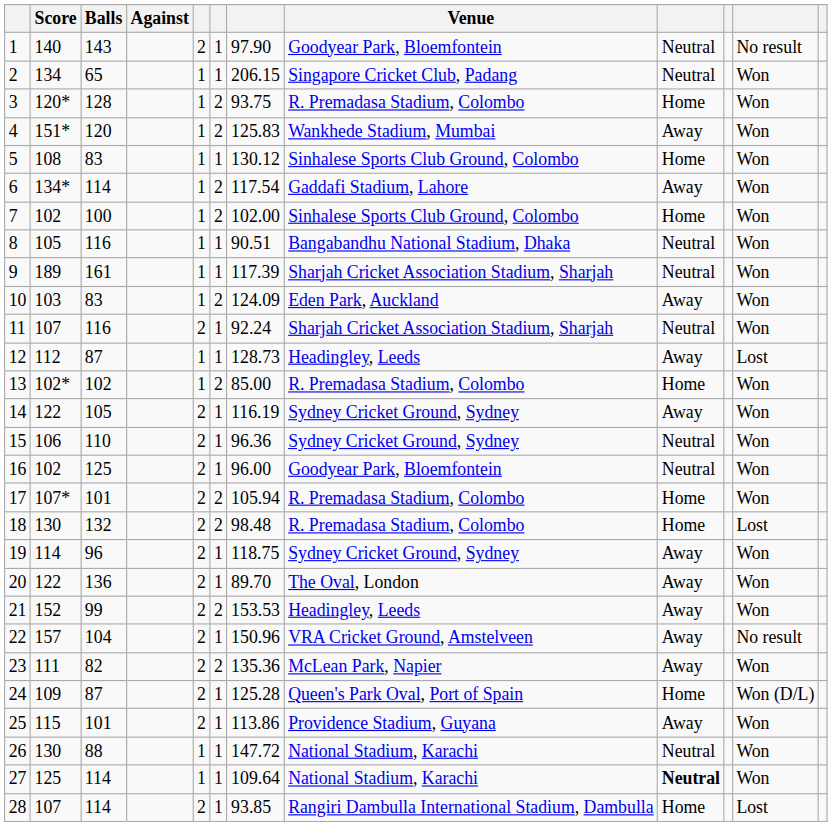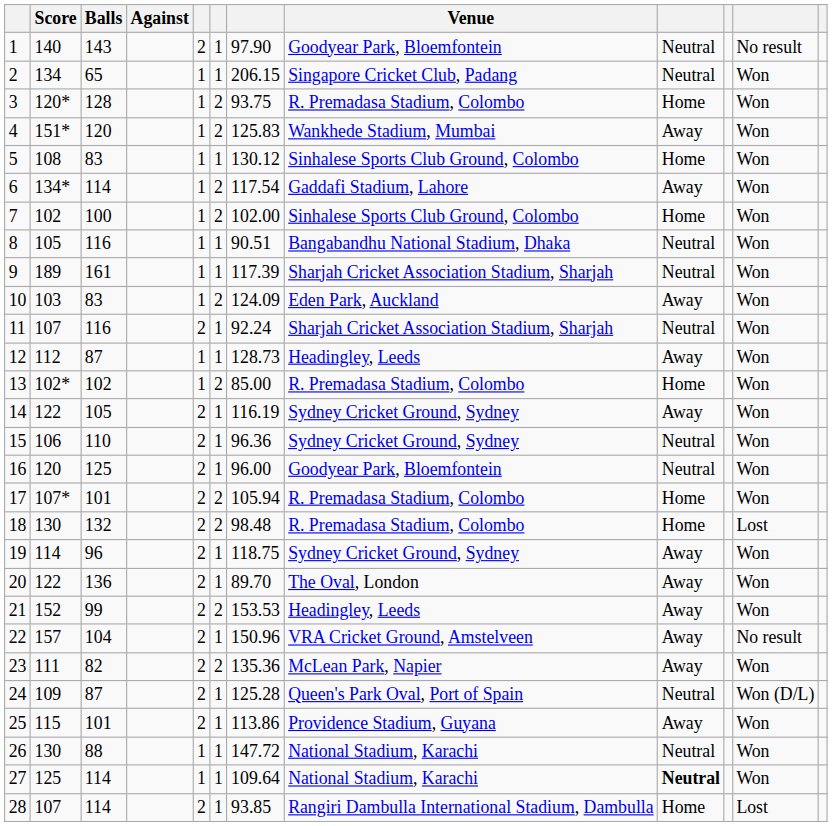 <table class="wikitable sortable">
 <tr>
 <th></th>
 <th>Score</th>
 <th>Balls</th>
 <th>Against</th>
 <th><a href='#'></a></th>
 <th><a href='#'></a></th>
 <th><a href='#'></a></th>
 <th>Venue</th>
 <th></th>
 <th></th>
 <th></th>
 <th class=unsortable></th>
 </tr>
 <tr>
 <td>1</td>
 <td> 140</td>
 <td>143</td>
 <td></td>
 <td>2</td>
 <td>1</td>
 <td>97.90</td>
 <td><a href='#'>Goodyear Park</a>, <a href='#'>Bloemfontein</a></td>
 <td>Neutral</td>
 <td></td>
 <td>No result</td>
 <td></td>
 </tr>
 <tr>
 <td>2</td>
 <td> 134 </td>
 <td>65</td>
 <td></td>
 <td>1</td>
 <td>1</td>
 <td>206.15</td>
 <td><a href='#'>Singapore Cricket Club</a>,  <a href='#'>Padang</a></td>
 <td>Neutral</td>
 <td></td>
 <td>Won</td>
 <td></td>
 </tr>
 <tr>
 <td>3</td>
 <td> 120* </td>
 <td>128</td>
 <td></td>
 <td>1</td>
 <td>2</td>
 <td>93.75</td>
 <td><a href='#'>R. Premadasa Stadium</a>, <a href='#'>Colombo</a></td>
 <td>Home</td>
 <td></td>
 <td>Won</td>
 <td></td>
 </tr>
 <tr>
 <td>4</td>
 <td> 151* </td>
 <td>120</td>
 <td></td>
 <td>1</td>
 <td>2</td>
 <td>125.83</td>
 <td><a href='#'>Wankhede Stadium</a>, <a href='#'>Mumbai</a></td>
 <td>Away</td>
 <td></td>
 <td>Won</td>
 <td></td>
 </tr>
 <tr>
 <td>5</td>
 <td> 108 </td>
 <td>83</td>
 <td></td>
 <td>1</td>
 <td>1</td>
 <td>130.12</td>
 <td><a href='#'>Sinhalese Sports Club Ground</a>, <a href='#'>Colombo</a></td>
 <td>Home</td>
 <td></td>
 <td>Won</td>
 <td></td>
 </tr>
 <tr>
 <td>6</td>
 <td> 134* </td>
 <td>114</td>
 <td></td>
 <td>1</td>
 <td>2</td>
 <td>117.54</td>
 <td><a href='#'>Gaddafi Stadium</a>, <a href='#'>Lahore</a></td>
 <td>Away</td>
 <td></td>
 <td>Won</td>
 <td></td>
 </tr>
 <tr>
 <td>7</td>
 <td> 102  </td>
 <td>100</td>
 <td></td>
 <td>1</td>
 <td>2</td>
 <td>102.00</td>
 <td><a href='#'>Sinhalese Sports Club Ground</a>, <a href='#'>Colombo</a></td>
 <td>Home</td>
 <td></td>
 <td>Won</td>
 <td></td>
 </tr>
 <tr>
 <td>8</td>
 <td> 105  </td>
 <td>116</td>
 <td></td>
 <td>1</td>
 <td>1</td>
 <td>90.51</td>
 <td><a href='#'>Bangabandhu National Stadium</a>, <a href='#'>Dhaka</a></td>
 <td>Neutral</td>
 <td></td>
 <td>Won</td>
 <td></td>
 </tr>
 <tr>
 <td>9</td>
 <td> 189  </td>
 <td>161</td>
 <td></td>
 <td>1</td>
 <td>1</td>
 <td>117.39</td>
 <td><a href='#'>Sharjah Cricket Association Stadium</a>, <a href='#'>Sharjah</a></td>
 <td>Neutral</td>
 <td></td>
 <td>Won</td>
 <td></td>
 </tr>
 <tr>
 <td>10</td>
 <td> 103  </td>
 <td>83</td>
 <td></td>
 <td>1</td>
 <td>2</td>
 <td>124.09</td>
 <td><a href='#'>Eden Park</a>, <a href='#'>Auckland</a></td>
 <td>Away</td>
 <td></td>
 <td>Won</td>
 <td></td>
 </tr>
 <tr>
 <td>11</td>
 <td> 107 </td>
 <td>116</td>
 <td></td>
 <td>2</td>
 <td>1</td>
 <td>92.24</td>
 <td><a href='#'>Sharjah Cricket Association Stadium</a>, <a href='#'>Sharjah</a></td>
 <td>Neutral</td>
 <td></td>
 <td>Won</td>
 <td></td>
 </tr>
 <tr>
 <td>12</td>
 <td> 112  </td>
 <td>87</td>
 <td></td>
 <td>1</td>
 <td>1</td>
 <td>128.73</td>
 <td><a href='#'>Headingley</a>, <a href='#'>Leeds</a></td>
 <td>Away</td>
 <td></td>
-<td>Lost</td>
+<td>Won</td>
 <td></td>
 </tr>
 <tr>
 <td>13</td>
 <td> 102*  </td>
 <td>102</td>
 <td></td>
 <td>1</td>
 <td>2</td>
 <td>85.00</td>
 <td><a href='#'>R. Premadasa Stadium</a>, <a href='#'>Colombo</a></td>
 <td>Home</td>
 <td></td>
 <td>Won</td>
 <td></td>
 </tr>
 <tr>
 <td>14</td>
 <td> 122  </td>
 <td>105</td>
 <td></td>
 <td>2</td>
 <td>1</td>
 <td>116.19</td>
 <td><a href='#'>Sydney Cricket Ground</a>, <a href='#'>Sydney</a></td>
 <td>Away</td>
 <td></td>
 <td>Won</td>
 <td></td>
 </tr>
 <tr>
 <td>15</td>
 <td> 106  </td>
 <td>110</td>
 <td></td>
 <td>2</td>
 <td>1</td>
 <td>96.36</td>
 <td><a href='#'>Sydney Cricket Ground</a>, <a href='#'>Sydney</a></td>
 <td>Neutral</td>
 <td></td>
 <td>Won</td>
 <td></td>
 </tr>
 <tr>
 <td>16</td>
-<td> 102  </td>
+<td> 120  </td>
 <td>125</td>
 <td></td>
 <td>2</td>
 <td>1</td>
 <td>96.00</td>
 <td><a href='#'>Goodyear Park</a>, <a href='#'>Bloemfontein</a></td>
 <td>Neutral</td>
 <td></td>
 <td>Won</td>
 <td></td>
 </tr>
 <tr>
 <td>17</td>
 <td> 107* </td>
 <td>101</td>
 <td></td>
 <td>2</td>
 <td>2</td>
 <td>105.94</td>
 <td><a href='#'>R. Premadasa Stadium</a>, <a href='#'>Colombo</a></td>
 <td>Home</td>
 <td></td>
 <td>Won</td>
 <td></td>
 </tr>
 <tr>
 <td>18</td>
 <td> 130</td>
 <td>132</td>
 <td></td>
 <td>2</td>
 <td>2</td>
 <td>98.48</td>
 <td><a href='#'>R. Premadasa Stadium</a>, <a href='#'>Colombo</a></td>
 <td>Home</td>
 <td></td>
 <td>Lost</td>
 <td></td>
 </tr>
 <tr>
 <td>19</td>
 <td> 114 </td>
 <td>96</td>
 <td></td>
 <td>2</td>
 <td>1</td>
 <td>118.75</td>
 <td><a href='#'>Sydney Cricket Ground</a>, <a href='#'>Sydney</a></td>
 <td>Away</td>
 <td></td>
 <td>Won</td>
 <td></td>
 </tr>
 <tr>
 <td>20</td>
 <td> 122 </td>
 <td>136</td>
 <td></td>
 <td>2</td>
 <td>1</td>
 <td>89.70</td>
 <td><a href='#'>The Oval</a>, London</td>
 <td>Away</td>
 <td></td>
 <td>Won</td>
 <td></td>
 </tr>
 <tr>
 <td>21</td>
 <td> 152 </td>
 <td>99</td>
 <td></td>
 <td>2</td>
 <td>2</td>
 <td>153.53</td>
 <td><a href='#'>Headingley</a>, <a href='#'>Leeds</a></td>
 <td>Away</td>
 <td></td>
 <td>Won</td>
 <td></td>
 </tr>
 <tr>
 <td>22</td>
 <td> 157 </td>
 <td>104</td>
 <td></td>
 <td>2</td>
 <td>1</td>
 <td>150.96</td>
 <td><a href='#'>VRA Cricket Ground</a>, <a href='#'>Amstelveen</a></td>
 <td>Away</td>
 <td></td>
 <td>No result</td>
 <td></td>
 </tr>
 <tr>
 <td>23</td>
 <td> 111 </td>
 <td>82</td>
 <td></td>
 <td>2</td>
 <td>2</td>
 <td>135.36</td>
 <td><a href='#'>McLean Park</a>, <a href='#'>Napier</a></td>
 <td>Away</td>
 <td></td>
 <td>Won</td>
 <td></td>
 </tr>
 <tr>
 <td>24</td>
 <td> 109 </td>
 <td>87</td>
 <td></td>
 <td>2</td>
 <td>1</td>
 <td>125.28</td>
 <td><a href='#'>Queen's Park Oval</a>, <a href='#'>Port of Spain</a></td>
-<td>Home</td>
+<td>Neutral</td>
 <td></td>
 <td>Won (D/L)</td>
 <td></td>
 </tr>
 <tr>
 <td>25</td>
 <td> 115 </td>
 <td>101</td>
 <td></td>
 <td>2</td>
 <td>1</td>
 <td>113.86</td>
 <td><a href='#'>Providence Stadium</a>, <a href='#'>Guyana</a></td>
 <td>Away</td>
 <td></td>
 <td>Won</td>
 <td></td>
 </tr>
 <tr>
 <td>26</td>
 <td> 130 </td>
 <td>88</td>
 <td></td>
 <td>1</td>
 <td>1</td>
 <td>147.72</td>
 <td><a href='#'>National Stadium</a>, <a href='#'>Karachi</a></td>
 <td>Neutral</td>
 <td></td>
 <td>Won</td>
 <td></td>
 </tr>
 <tr>
 <td>27</td>
 <td> 125</td>
 <td>114</td>
 <td></td>
 <td>1</td>
 <td>1</td>
 <td>109.64</td>
 <td><a href='#'>National Stadium</a>, <a href='#'>Karachi</a></td>
 <td><strong>Neutral</strong></td>
 <td></td>
 <td>Won</td>
 <td></td>
 </tr>
 <tr>
 <td>28</td>
 <td> 107 </td>
 <td>114</td>
 <td></td>
 <td>2</td>
 <td>1</td>
 <td>93.85</td>
 <td><a href='#'>Rangiri Dambulla International Stadium</a>, <a href='#'>Dambulla</a></td>
 <td>Home</td>
 <td></td>
 <td>Lost</td>
 <td></td>
 </tr>
 </table>
